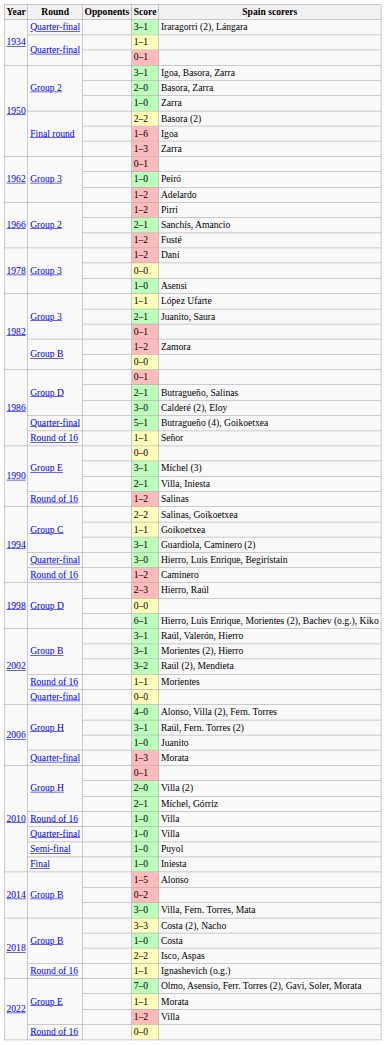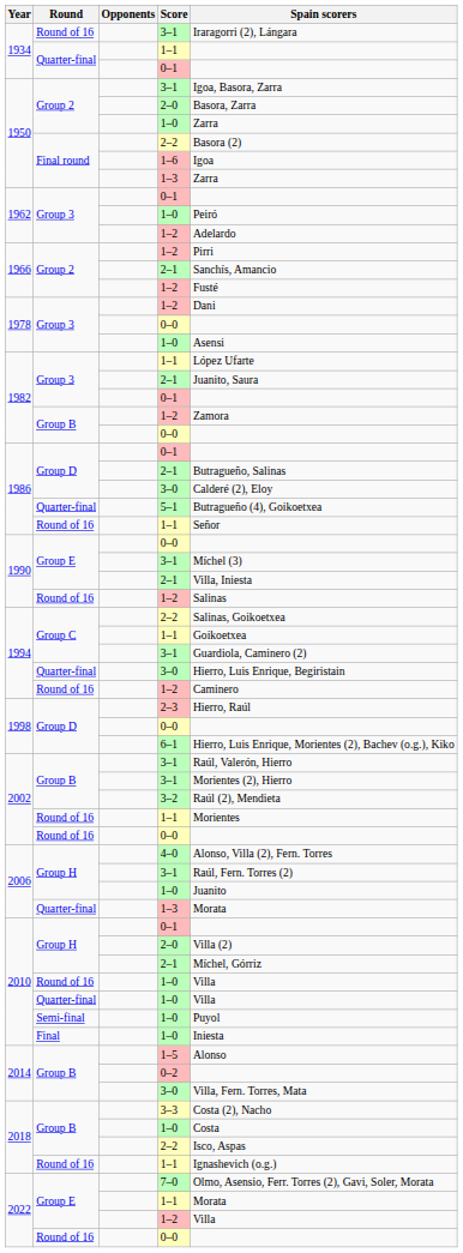 <table class="wikitable sortable" style="text-align:left;">
 <tr>
 <th>Year</th>
 <th>Round</th>
 <th>Opponents</th>
 <th>Score</th>
 <th>Spain scorers</th>
 </tr>
 <tr>
 <td rowspan="3"> <a href='#'>1934</a></td>
-<td><a href='#'>Quarter-final</a></td>
+<td><a href='#'>Round of 16</a></td>
 <td></td>
 <td bgcolor="#bbffbb">3–1</td>
 <td>Iraragorri (2), Lángara</td>
 </tr>
 <tr>
 <td rowspan="2"><a href='#'>Quarter-final</a></td>
 <td></td>
 <td bgcolor="#ffffbb">1–1</td>
 </tr>
 <tr>
 <td></td>
 <td bgcolor="#ffbbbb">0–1</td>
 <td></td>
 </tr>
 <tr>
 <td rowspan="6"> <a href='#'>1950</a></td>
 <td rowspan=3><a href='#'>Group 2</a></td>
 <td></td>
 <td bgcolor="#bbffbb">3–1</td>
 <td>Igoa, Basora, Zarra</td>
 </tr>
 <tr>
 <td></td>
 <td bgcolor="#bbffbb">2–0</td>
 <td>Basora, Zarra</td>
 </tr>
 <tr>
 <td></td>
 <td bgcolor="#bbffbb">1–0</td>
 <td>Zarra</td>
 </tr>
 <tr>
 <td rowspan="3"><a href='#'>Final round</a></td>
 <td></td>
 <td bgcolor="#ffffbb">2–2</td>
 <td>Basora (2)</td>
 </tr>
 <tr>
 <td></td>
 <td bgcolor="#ffbbbb">1–6</td>
 <td>Igoa</td>
 </tr>
 <tr>
 <td></td>
 <td bgcolor="#ffbbbb">1–3</td>
 <td>Zarra</td>
 </tr>
 <tr>
 <td rowspan="3"> <a href='#'>1962</a></td>
 <td rowspan=3><a href='#'>Group 3</a></td>
 <td></td>
 <td bgcolor="#ffbbbb">0–1</td>
 <td></td>
 </tr>
 <tr>
 <td></td>
 <td bgcolor="#bbffbb">1–0</td>
 <td>Peiró</td>
 </tr>
 <tr>
 <td></td>
 <td bgcolor="#ffbbbb">1–2</td>
 <td>Adelardo</td>
 </tr>
 <tr>
 <td rowspan="3"> <a href='#'>1966</a></td>
 <td rowspan=3><a href='#'>Group 2</a></td>
 <td></td>
 <td bgcolor="#ffbbbb">1–2</td>
 <td>Pirri</td>
 </tr>
 <tr>
 <td></td>
 <td bgcolor="#bbffbb">2–1</td>
 <td>Sanchís, Amancio</td>
 </tr>
 <tr>
 <td></td>
 <td bgcolor="#ffbbbb">1–2</td>
 <td>Fusté</td>
 </tr>
 <tr>
 <td rowspan="3"> <a href='#'>1978</a></td>
 <td rowspan=3><a href='#'>Group 3</a></td>
 <td></td>
 <td bgcolor="#ffbbbb">1–2</td>
 <td>Dani</td>
 </tr>
 <tr>
 <td></td>
 <td bgcolor="#ffffbb">0–0</td>
 <td></td>
 </tr>
 <tr>
 <td></td>
 <td bgcolor="#bbffbb">1–0</td>
 <td>Asensi</td>
 </tr>
 <tr>
 <td rowspan="5"> <a href='#'>1982</a></td>
 <td rowspan=3><a href='#'>Group 3</a></td>
 <td></td>
 <td bgcolor="#ffffbb">1–1</td>
 <td>López Ufarte</td>
 </tr>
 <tr>
 <td></td>
 <td bgcolor="#bbffbb">2–1</td>
 <td>Juanito, Saura</td>
 </tr>
 <tr>
 <td></td>
 <td bgcolor="#ffbbbb">0–1</td>
 <td></td>
 </tr>
 <tr>
 <td rowspan=2><a href='#'>Group B</a></td>
 <td></td>
 <td bgcolor="#ffbbbb">1–2</td>
 <td>Zamora</td>
 </tr>
 <tr>
 <td></td>
 <td bgcolor="#ffffbb">0–0</td>
 <td></td>
 </tr>
 <tr>
 <td rowspan="5"> <a href='#'>1986</a></td>
 <td rowspan=3><a href='#'>Group D</a></td>
 <td></td>
 <td bgcolor="#ffbbbb">0–1</td>
 <td></td>
 </tr>
 <tr>
 <td></td>
 <td bgcolor="#bbffbb">2–1</td>
 <td>Butragueño, Salinas</td>
 </tr>
 <tr>
 <td></td>
 <td bgcolor="#bbffbb">3–0</td>
 <td>Calderé (2), Eloy</td>
 </tr>
 <tr>
 <td><a href='#'>Quarter-final</a></td>
 <td></td>
 <td bgcolor="#bbffbb">5–1</td>
 <td>Butragueño (4), Goikoetxea</td>
 </tr>
 <tr>
 <td><a href='#'>Round of 16</a></td>
 <td></td>
 <td bgcolor="#ffffbb">1–1</td>
 <td>Señor</td>
 </tr>
 <tr>
 <td rowspan="4"> <a href='#'>1990</a></td>
 <td rowspan=3><a href='#'>Group E</a></td>
 <td></td>
 <td bgcolor="#ffffbb">0–0</td>
 <td></td>
 </tr>
 <tr>
 <td></td>
 <td bgcolor="#bbffbb">3–1</td>
 <td>Míchel (3)</td>
 </tr>
 <tr>
 <td></td>
 <td bgcolor="#bbffbb">2–1</td>
 <td>Villa, Iniesta</td>
 </tr>
 <tr>
 <td><a href='#'>Round of 16</a></td>
 <td></td>
 <td bgcolor="#ffbbbb">1–2</td>
 <td>Salinas</td>
 </tr>
 <tr>
 <td rowspan="5"> <a href='#'>1994</a></td>
 <td rowspan=3><a href='#'>Group C</a></td>
 <td></td>
 <td bgcolor="#ffffbb">2–2</td>
 <td>Salinas, Goikoetxea</td>
 </tr>
 <tr>
 <td></td>
 <td bgcolor="#ffffbb">1–1</td>
 <td>Goikoetxea</td>
 </tr>
 <tr>
 <td></td>
 <td bgcolor="#bbffbb">3–1</td>
 <td>Guardiola, Caminero (2)</td>
 </tr>
 <tr>
 <td><a href='#'>Quarter-final</a></td>
 <td></td>
 <td bgcolor="#bbffbb">3–0</td>
 <td>Hierro, Luis Enrique, Begiristain</td>
 </tr>
 <tr>
 <td><a href='#'>Round of 16</a></td>
 <td></td>
 <td bgcolor="#ffbbbb">1–2</td>
 <td>Caminero</td>
 </tr>
 <tr>
 <td rowspan="3"> <a href='#'>1998</a></td>
 <td rowspan=3><a href='#'>Group D</a></td>
 <td></td>
 <td bgcolor="#ffbbbb">2–3</td>
 <td>Hierro, Raúl</td>
 </tr>
 <tr>
 <td></td>
 <td bgcolor="#ffffbb">0–0</td>
 <td></td>
 </tr>
 <tr>
 <td></td>
 <td bgcolor="#bbffbb">6–1</td>
 <td>Hierro, Luis Enrique, Morientes (2), Bachev (o.g.), Kiko</td>
 </tr>
 <tr>
 <td rowspan="5">  <a href='#'>2002</a></td>
 <td rowspan=3><a href='#'>Group B</a></td>
 <td></td>
 <td bgcolor="#bbffbb">3–1</td>
 <td>Raúl, Valerón, Hierro</td>
 </tr>
 <tr>
 <td></td>
 <td bgcolor="#bbffbb">3–1</td>
 <td>Morientes (2), Hierro</td>
 </tr>
 <tr>
 <td></td>
 <td bgcolor="#bbffbb">3–2</td>
 <td>Raúl (2), Mendieta</td>
 </tr>
 <tr>
 <td><a href='#'>Round of 16</a></td>
 <td></td>
 <td bgcolor="#ffffbb">1–1 </td>
 <td>Morientes</td>
 </tr>
 <tr>
-<td><a href='#'>Quarter-final</a></td>
+<td><a href='#'>Round of 16</a></td>
 <td></td>
 <td bgcolor="#ffffbb">0–0  </td>
 <td></td>
 </tr>
 <tr>
 <td rowspan="4"> <a href='#'>2006</a></td>
 <td rowspan=3><a href='#'>Group H</a></td>
 <td></td>
 <td bgcolor="#bbffbb">4–0</td>
 <td>Alonso, Villa (2), Fern. Torres</td>
 </tr>
 <tr>
 <td></td>
 <td bgcolor="#bbffbb">3–1</td>
 <td>Raúl, Fern. Torres (2)</td>
 </tr>
 <tr>
 <td></td>
 <td bgcolor="#bbffbb">1–0</td>
 <td>Juanito</td>
 </tr>
 <tr>
 <td><a href='#'>Quarter-final</a></td>
 <td></td>
 <td bgcolor="#ffbbbb">1–3</td>
 <td>Morata</td>
 </tr>
 <tr>
 <td rowspan="7"> <a href='#'>2010</a></td>
 <td rowspan=3><a href='#'>Group H</a></td>
 <td></td>
 <td bgcolor="#ffbbbb">0–1</td>
 <td></td>
 </tr>
 <tr>
 <td></td>
 <td bgcolor="#bbffbb">2–0</td>
 <td>Villa (2)</td>
 </tr>
 <tr>
 <td></td>
 <td bgcolor="#bbffbb">2–1</td>
 <td>Míchel, Górriz</td>
 </tr>
 <tr>
 <td><a href='#'>Round of 16</a></td>
 <td></td>
 <td bgcolor="#bbffbb">1–0</td>
 <td>Villa</td>
 </tr>
 <tr>
 <td><a href='#'>Quarter-final</a></td>
 <td></td>
 <td bgcolor="#bbffbb">1–0</td>
 <td>Villa</td>
 </tr>
 <tr>
 <td><a href='#'>Semi-final</a></td>
 <td></td>
 <td bgcolor="#bbffbb">1–0</td>
 <td>Puyol</td>
 </tr>
 <tr>
 <td><a href='#'>Final</a></td>
 <td></td>
 <td bgcolor="#bbffbb">1–0</td>
 <td>Iniesta</td>
 </tr>
 <tr>
 <td rowspan="3"> <a href='#'>2014</a></td>
 <td rowspan=3><a href='#'>Group B</a></td>
 <td></td>
 <td bgcolor="#ffbbbb">1–5</td>
 <td>Alonso</td>
 </tr>
 <tr>
 <td></td>
 <td bgcolor="#ffbbbb">0–2</td>
 <td></td>
 </tr>
 <tr>
 <td></td>
 <td bgcolor="#bbffbb">3–0</td>
 <td>Villa, Fern. Torres, Mata</td>
 </tr>
 <tr>
 <td rowspan="4"> <a href='#'>2018</a></td>
 <td rowspan=3><a href='#'>Group B</a></td>
 <td></td>
 <td bgcolor="#ffffbb">3–3</td>
 <td>Costa (2), Nacho</td>
 </tr>
 <tr>
 <td></td>
 <td bgcolor="#bbffbb">1–0</td>
 <td>Costa</td>
 </tr>
 <tr>
 <td></td>
 <td bgcolor="#ffffbb">2–2</td>
 <td>Isco, Aspas</td>
 </tr>
 <tr>
 <td><a href='#'>Round of 16</a></td>
 <td></td>
 <td bgcolor="#ffffbb">1–1 </td>
 <td>Ignashevich (o.g.)</td>
 </tr>
 <tr>
 <td rowspan="4"> <a href='#'>2022</a></td>
 <td rowspan=3><a href='#'>Group E</a></td>
 <td></td>
 <td bgcolor="#bbffbb">7–0</td>
 <td>Olmo, Asensio, Ferr. Torres (2), Gavi, Soler, Morata</td>
 </tr>
 <tr>
 <td></td>
 <td bgcolor="#ffffbb">1–1</td>
 <td>Morata</td>
 </tr>
 <tr>
 <td></td>
 <td bgcolor="#ffbbbb">1–2</td>
 <td>Villa</td>
 </tr>
 <tr>
 <td><a href='#'>Round of 16</a></td>
 <td></td>
 <td bgcolor="#ffffbb">0–0  </td>
 <td></td>
 </tr>
 </table>
